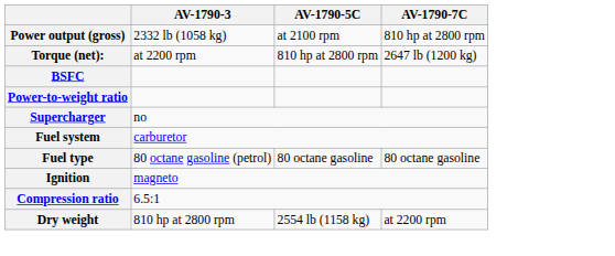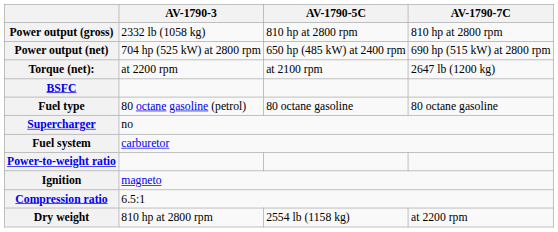 <table class="wikitable">
 <tr>
 <th></th>
 <th>AV-1790-3</th>
 <th>AV-1790-5C</th>
 <th>AV-1790-7C</th>
 </tr>
 <tr>
 <th>Power output (gross)</th>
 <td>2332 lb (1058 kg)</td>
-<td> at 2100 rpm</td>
 <td>810 hp at 2800 rpm</td>
+<td>810 hp at 2800 rpm</td>
+</tr>
+<tr>
+<th>Power output (net)</th>
+<td>704 hp (525 kW) at 2800 rpm</td>
+<td>650 hp (485 kW) at 2400 rpm</td>
+<td>690 hp (515 kW) at 2800 rpm</td>
 </tr>
 <tr>
 <th>Torque (net):</th>
 <td> at 2200 rpm</td>
-<td>810 hp at 2800 rpm</td>
+<td> at 2100 rpm</td>
 <td>2647 lb (1200 kg)</td>
 </tr>
 <tr>
 <th><a href='#'>BSFC</a></th>
 <td></td>
 <td></td>
 <td></td>
 </tr>
 <tr>
-<th><a href='#'>Power-to-weight ratio</a></th>
-<td></td>
-<td></td>
-<td></td>
+<th>Fuel type</th>
+<td>80 <a href='#'>octane</a> <a href='#'>gasoline</a> (petrol)</td>
+<td>80 octane gasoline</td>
+<td>80 octane gasoline</td>
 </tr>
 <tr>
 <th><a href='#'>Supercharger</a></th>
 <td colspan="3">no</td>
 </tr>
 <tr>
 <th>Fuel system</th>
 <td colspan="3"><a href='#'>carburetor</a></td>
 </tr>
 <tr>
-<th>Fuel type</th>
-<td>80 <a href='#'>octane</a> <a href='#'>gasoline</a> (petrol)</td>
-<td>80 octane gasoline</td>
-<td>80 octane gasoline</td>
+<th><a href='#'>Power-to-weight ratio</a></th>
+<td></td>
+<td></td>
+<td></td>
 </tr>
 <tr>
 <th>Ignition</th>
 <td colspan="3"><a href='#'>magneto</a></td>
 </tr>
 <tr>
 <th><a href='#'>Compression ratio</a></th>
 <td colspan="3">6.5:1</td>
 </tr>
 <tr>
 <th>Dry weight</th>
 <td>810 hp at 2800 rpm</td>
 <td>2554 lb (1158 kg)</td>
 <td> at 2200 rpm</td>
 </tr>
 </table>
